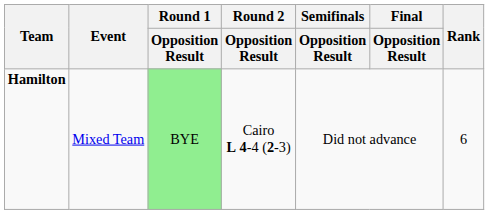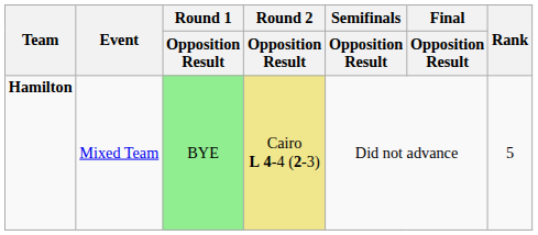 <table class="wikitable" border="1" style="font-size:90%">
 <tr>
 <th rowspan=2>Team</th>
 <th rowspan=2>Event</th>
 <th>Round 1</th>
 <th>Round 2</th>
 <th>Semifinals</th>
 <th>Final</th>
 <th rowspan=2>Rank</th>
 </tr>
 <tr>
 <th>Opposition<br>Result</th>
 <th>Opposition<br>Result</th>
 <th>Opposition<br>Result</th>
 <th>Opposition<br>Result</th>
 </tr>
 <tr>
 <td><strong>Hamilton</strong><br><br><br><br><br><br><br><br></td>
 <td><a href='#'>Mixed Team</a></td>
 <td align=center style="background: lightgreen;">BYE</td>
-<td align=center>Cairo <br> <strong>L</strong> <strong>4</strong>-4 (<strong>2</strong>-3)</td>
+<td align=center style="background: khaki;">Cairo <br> <strong>L</strong> <strong>4</strong>-4 (<strong>2</strong>-3)</td>
 <td align=center colspan=2>Did not advance</td>
-<td align=center>6</td>
+<td align=center>5</td>
 </tr>
 </table>
